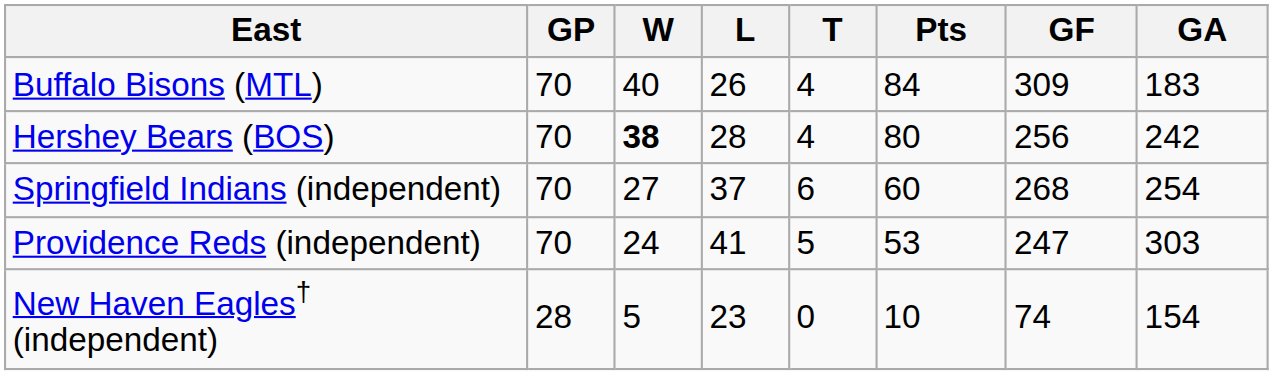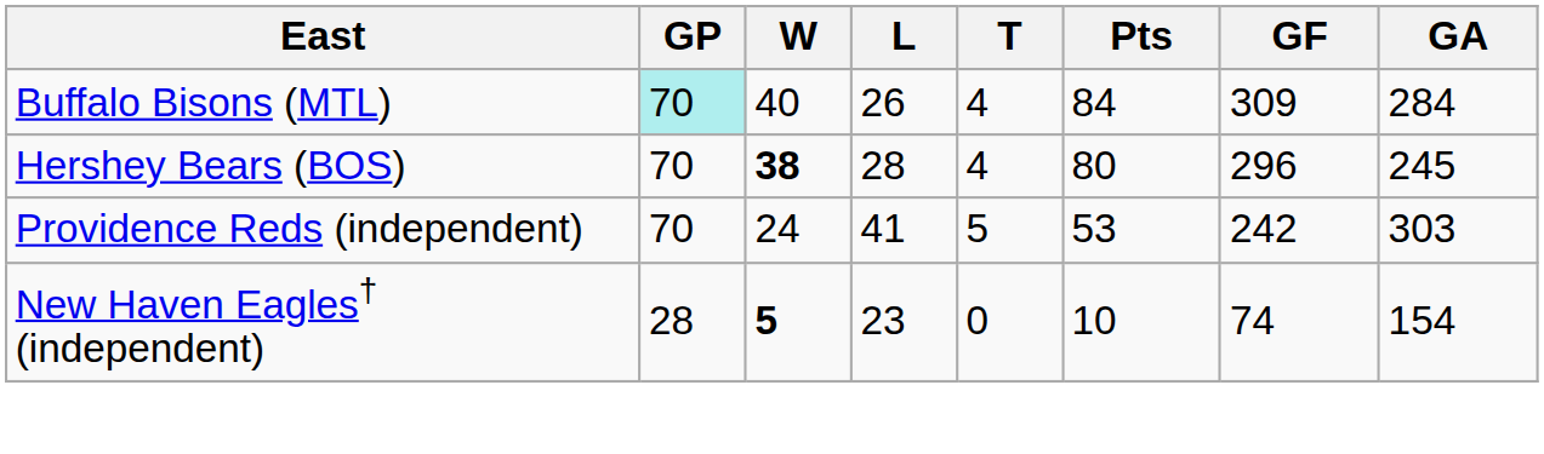 <table class="wikitable">
 <tr>
 <th bgcolor="#DDDDFF" width="30%">East</th>
 <th bgcolor="#DDDDFF" width="5%">GP</th>
 <th bgcolor="#DDDDFF" width="5%">W</th>
 <th bgcolor="#DDDDFF" width="5%">L</th>
 <th bgcolor="#DDDDFF" width="5%">T</th>
 <th bgcolor="#DDDDFF" width="7.5%">Pts</th>
 <th bgcolor="#DDDDFF" width="7.5%">GF</th>
 <th bgcolor="#DDDDFF" width="7.5%">GA</th>
 </tr>
 <tr>
 <td><a href='#'>Buffalo Bisons</a> (<a href='#'>MTL</a>)</td>
-<td>70</td>
+<td style="background: paleturquoise;">70</td>
 <td>40</td>
 <td>26</td>
 <td>4</td>
 <td>84</td>
 <td>309</td>
-<td>183</td>
+<td>284</td>
 </tr>
 <tr>
 <td><a href='#'>Hershey Bears</a> (<a href='#'>BOS</a>)</td>
 <td>70</td>
 <td><strong>38</strong></td>
 <td>28</td>
 <td>4</td>
 <td>80</td>
-<td>256</td>
-<td>242</td>
-</tr>
-<tr>
-<td><a href='#'>Springfield Indians</a> (independent)</td>
-<td>70</td>
-<td>27</td>
-<td>37</td>
-<td>6</td>
-<td>60</td>
-<td>268</td>
-<td>254</td>
+<td>296</td>
+<td>245</td>
 </tr>
 <tr>
 <td><a href='#'>Providence Reds</a> (independent)</td>
 <td>70</td>
 <td>24</td>
 <td>41</td>
 <td>5</td>
 <td>53</td>
-<td>247</td>
+<td>242</td>
 <td>303</td>
 </tr>
 <tr>
 <td><a href='#'>New Haven Eagles</a><sup>†</sup> (independent)</td>
 <td>28</td>
-<td>5</td>
+<td><strong>5</strong></td>
 <td>23</td>
 <td>0</td>
 <td>10</td>
 <td>74</td>
 <td>154</td>
 </tr>
 </table>
